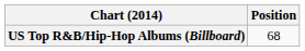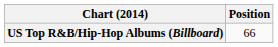 <table class="wikitable plainrowheaders" style="text-align:center;">
 <tr>
 <th scope="col">Chart (2014)</th>
 <th scope="col">Position</th>
 </tr>
 <tr>
 <th scope="row">US Top R&B/Hip-Hop Albums (<em>Billboard</em>)</th>
-<td>68</td>
+<td>66</td>
 </tr>
 </table>
